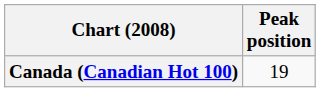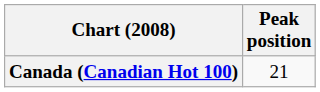 <table class="wikitable plainrowheaders"style="text-align:center">
 <tr>
 <th scope="col">Chart (2008)</th>
 <th scope="col">Peak<br>position</th>
 </tr>
 <tr>
 <th scope="row">Canada (<a href='#'>Canadian Hot 100</a>)</th>
-<td>19</td>
+<td>21</td>
 </tr>
 </table>
